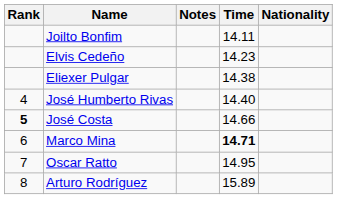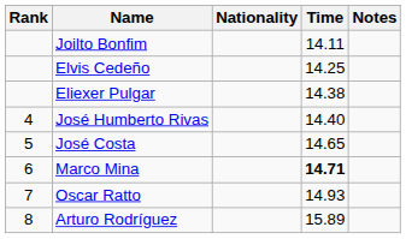 <table class="wikitable sortable" style="text-align:center">
 <tr>
 <th>Rank</th>
 <th>Name</th>
+<th>Nationality</th>
+<th>Time</th>
 <th>Notes</th>
-<th>Time</th>
-<th>Nationality</th>
 </tr>
 <tr>
 <td></td>
 <td align=left><a href='#'>Joilto Bonfim</a></td>
+<td align=left></td>
+<td>14.11</td>
 <td></td>
-<td>14.11</td>
-<td align=left></td>
 </tr>
 <tr>
 <td></td>
 <td align=left><a href='#'>Elvis Cedeño</a></td>
+<td align=left></td>
+<td>14.25</td>
 <td></td>
-<td>14.23</td>
-<td align=left></td>
 </tr>
 <tr>
 <td></td>
 <td align=left><a href='#'>Eliexer Pulgar</a></td>
+<td align=left></td>
+<td>14.38</td>
 <td></td>
-<td>14.38</td>
-<td align=left></td>
 </tr>
 <tr>
 <td>4</td>
 <td align=left><a href='#'>José Humberto Rivas</a></td>
+<td align=left></td>
+<td>14.40</td>
 <td></td>
-<td>14.40</td>
-<td align=left></td>
 </tr>
 <tr>
-<td><strong>5</strong></td>
+<td>5</td>
 <td align=left><a href='#'>José Costa</a></td>
+<td align=left></td>
+<td>14.65</td>
 <td></td>
-<td>14.66</td>
-<td align=left></td>
 </tr>
 <tr>
 <td>6</td>
 <td align=left><a href='#'>Marco Mina</a></td>
+<td align=left></td>
+<td><strong>14.71</strong></td>
 <td></td>
-<td><strong>14.71</strong></td>
-<td align=left></td>
 </tr>
 <tr>
 <td>7</td>
 <td align=left><a href='#'>Oscar Ratto</a></td>
+<td align=left></td>
+<td>14.93</td>
 <td></td>
-<td>14.95</td>
-<td align=left></td>
 </tr>
 <tr>
 <td>8</td>
 <td align=left><a href='#'>Arturo Rodríguez</a></td>
+<td align=left></td>
+<td>15.89</td>
 <td></td>
-<td>15.89</td>
-<td align=left></td>
 </tr>
 </table>
